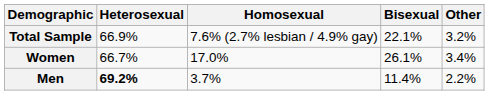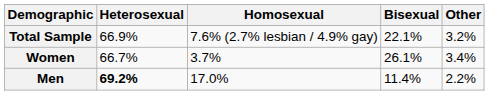 <table class="wikitable">
 <tr>
 <th>Demographic</th>
 <th>Heterosexual</th>
 <th>Homosexual</th>
 <th>Bisexual</th>
 <th>Other</th>
 </tr>
 <tr>
 <th><strong>Total Sample</strong></th>
 <td>66.9%</td>
 <td>7.6% (2.7% lesbian / 4.9% gay)</td>
 <td>22.1%</td>
 <td>3.2%</td>
 </tr>
 <tr>
 <th>Women</th>
 <td>66.7%</td>
-<td>17.0%</td>
+<td>3.7%</td>
 <td>26.1%</td>
 <td>3.4%</td>
 </tr>
 <tr>
 <th>Men</th>
 <td><strong>69.2%</strong></td>
-<td>3.7%</td>
+<td>17.0%</td>
 <td>11.4%</td>
 <td>2.2%</td>
 </tr>
 </table>
